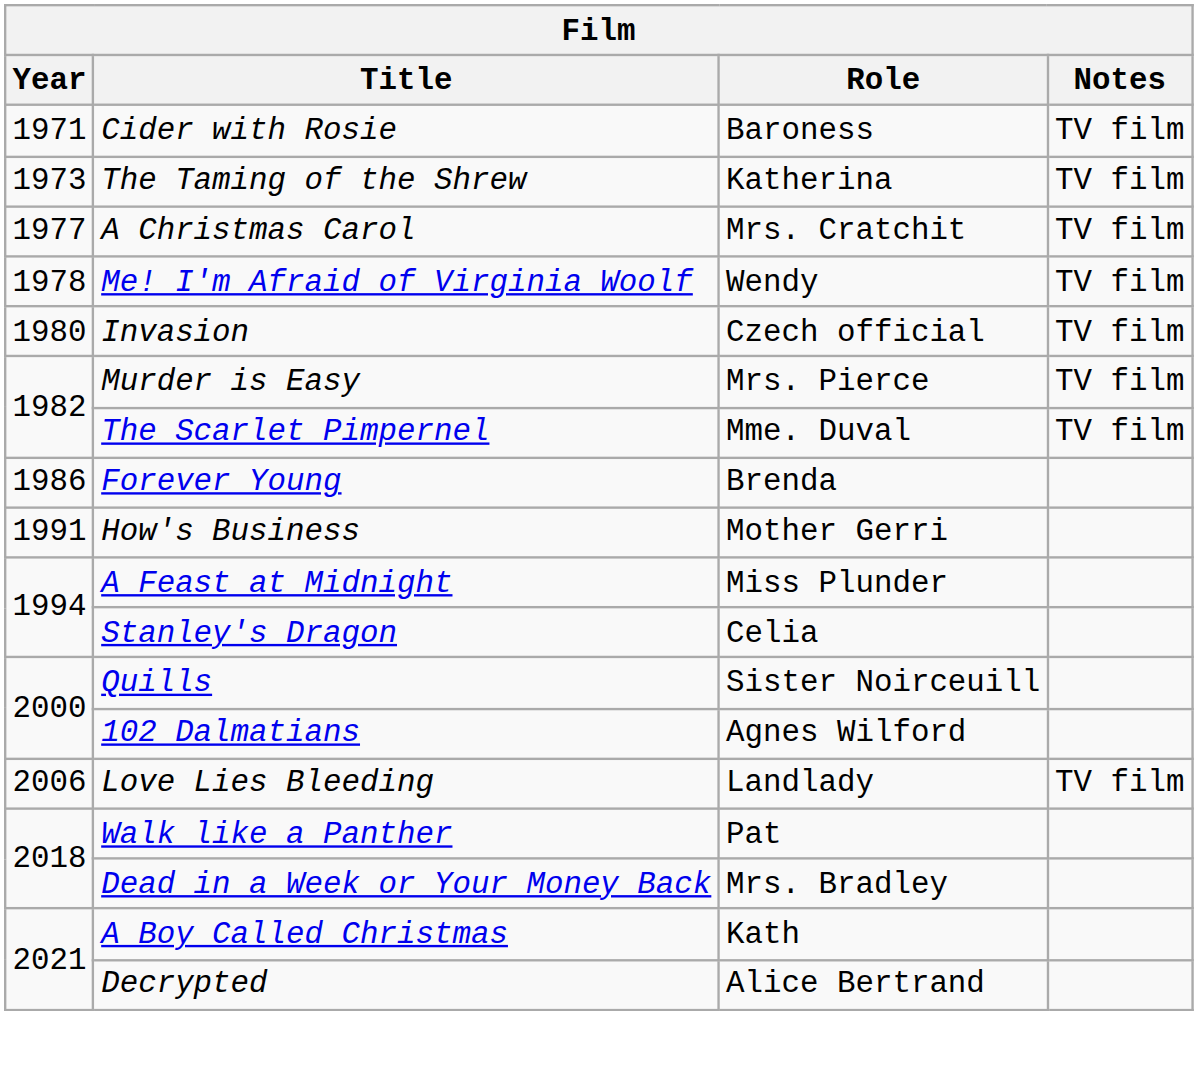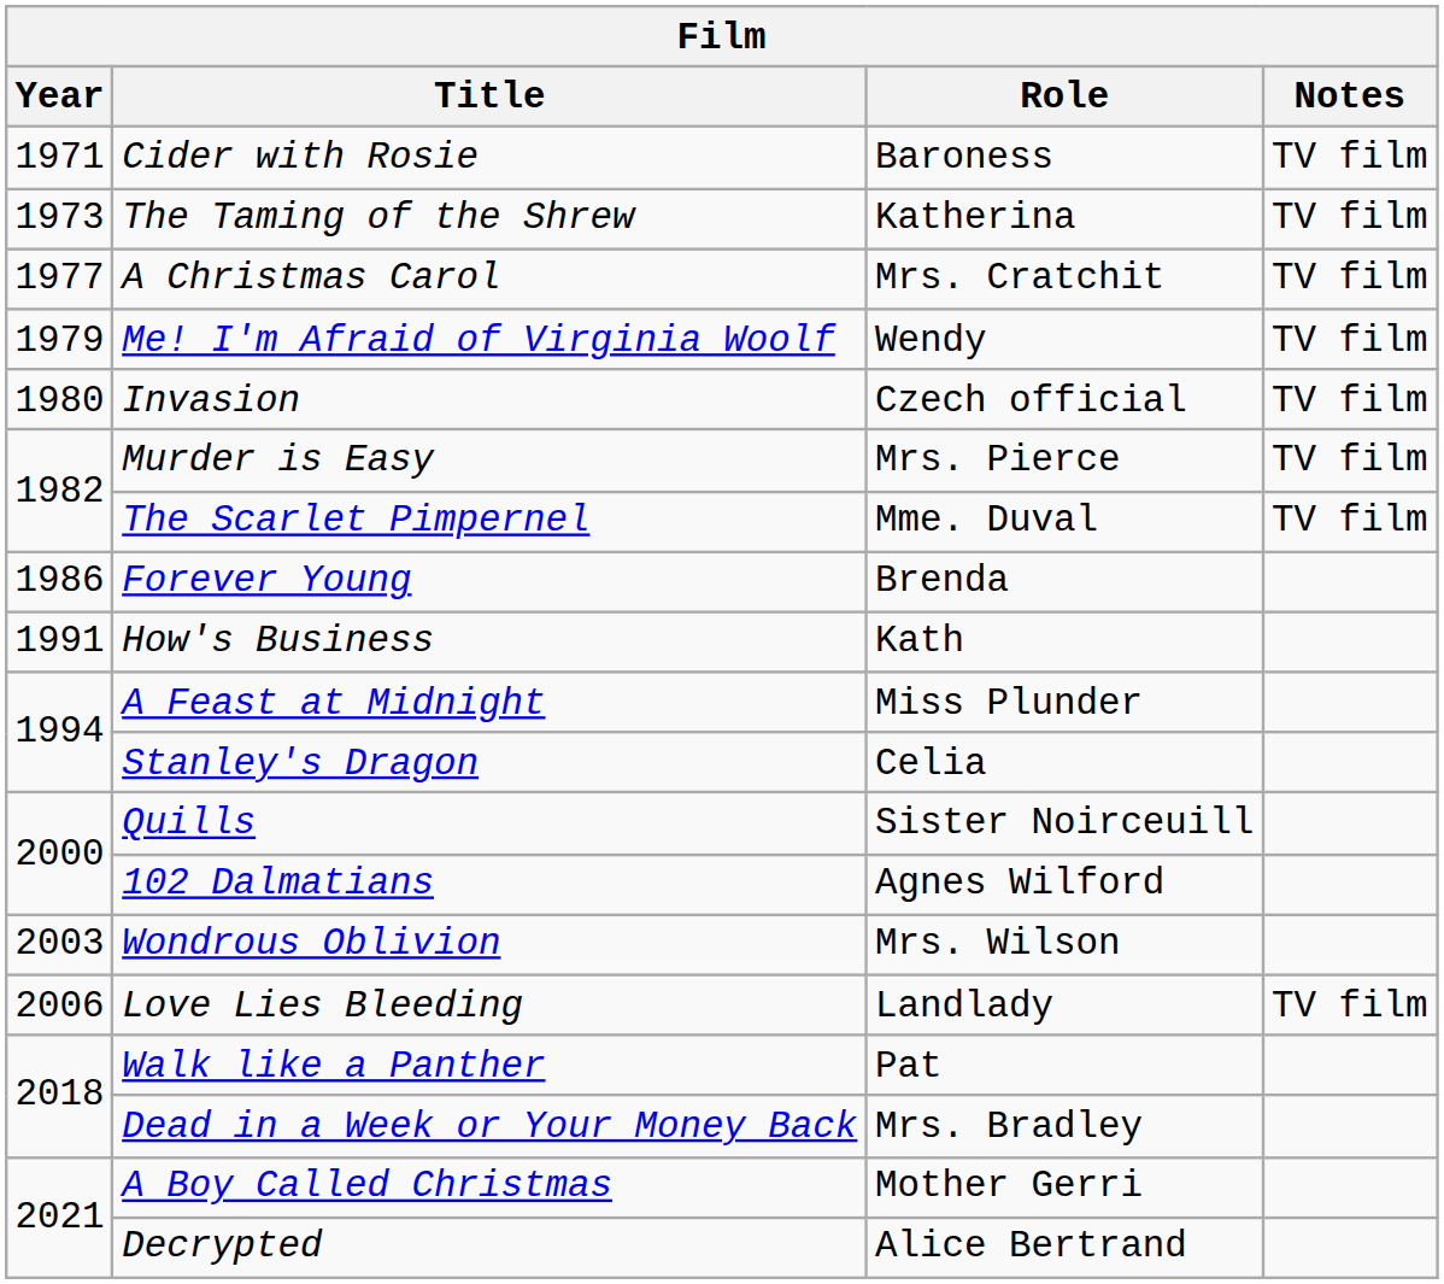 <table class="wikitable">
 <tr>
 <th colspan="4">Film</th>
 </tr>
 <tr>
 <th>Year</th>
 <th>Title</th>
 <th>Role</th>
 <th>Notes</th>
 </tr>
 <tr>
 <td>1971</td>
 <td><em>Cider with Rosie</em></td>
 <td>Baroness</td>
 <td>TV film</td>
 </tr>
 <tr>
 <td>1973</td>
 <td><em>The Taming of the Shrew</em></td>
 <td>Katherina</td>
 <td>TV film</td>
 </tr>
 <tr>
 <td>1977</td>
 <td><em>A Christmas Carol</em></td>
 <td>Mrs. Cratchit</td>
 <td>TV film</td>
 </tr>
 <tr>
-<td>1978</td>
+<td>1979</td>
 <td><em><a href='#'>Me! I'm Afraid of Virginia Woolf</a></em></td>
 <td>Wendy</td>
 <td>TV film</td>
 </tr>
 <tr>
 <td>1980</td>
 <td><em>Invasion</em></td>
 <td>Czech official</td>
 <td>TV film</td>
 </tr>
 <tr>
 <td rowspan="2">1982</td>
 <td><em>Murder is Easy</em></td>
 <td>Mrs. Pierce</td>
 <td>TV film</td>
 </tr>
 <tr>
 <td><em><a href='#'>The Scarlet Pimpernel</a></em></td>
 <td>Mme. Duval</td>
 <td>TV film</td>
 </tr>
 <tr>
 <td>1986</td>
 <td><em><a href='#'>Forever Young</a></em></td>
 <td>Brenda</td>
 <td></td>
 </tr>
 <tr>
 <td>1991</td>
 <td><em>How's Business</em></td>
-<td>Mother Gerri</td>
+<td>Kath</td>
 <td></td>
 </tr>
 <tr>
 <td rowspan="2">1994</td>
 <td><em><a href='#'>A Feast at Midnight</a></em></td>
 <td>Miss Plunder</td>
 <td></td>
 </tr>
 <tr>
 <td><em><a href='#'>Stanley's Dragon</a></em></td>
 <td>Celia</td>
 <td></td>
 </tr>
 <tr>
 <td rowspan="2">2000</td>
 <td><em><a href='#'>Quills</a></em></td>
 <td>Sister Noirceuill</td>
 <td></td>
 </tr>
 <tr>
 <td><em><a href='#'>102 Dalmatians</a></em></td>
 <td>Agnes Wilford</td>
 <td></td>
 </tr>
 <tr>
+<td>2003</td>
+<td><em><a href='#'>Wondrous Oblivion</a></em></td>
+<td>Mrs. Wilson</td>
+<td></td>
+</tr>
+<tr>
 <td>2006</td>
 <td><em>Love Lies Bleeding</em></td>
 <td>Landlady</td>
 <td>TV film</td>
 </tr>
 <tr>
 <td rowspan="2">2018</td>
 <td><em><a href='#'>Walk like a Panther</a></em></td>
 <td>Pat</td>
 <td></td>
 </tr>
 <tr>
 <td><em><a href='#'>Dead in a Week or Your Money Back</a></em></td>
 <td>Mrs. Bradley</td>
 <td></td>
 </tr>
 <tr>
 <td rowspan="2">2021</td>
 <td><em><a href='#'>A Boy Called Christmas</a></em></td>
-<td>Kath</td>
+<td>Mother Gerri</td>
 <td></td>
 </tr>
 <tr>
 <td><em>Decrypted</em></td>
 <td>Alice Bertrand</td>
 </tr>
 </table>
